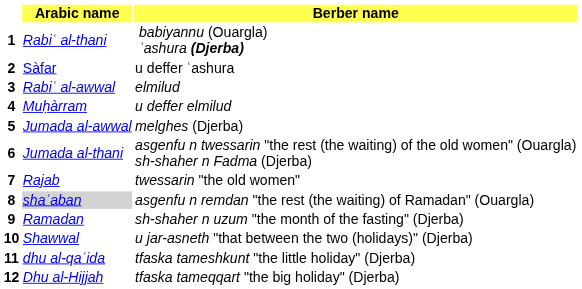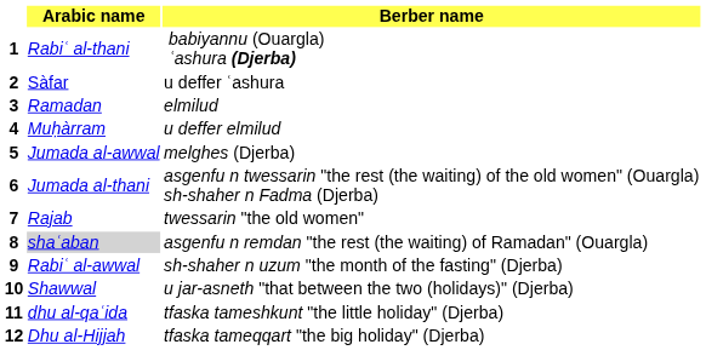 <table>
 <tr>
 <td> </td>
 <th style="background-color:#FFFF50;">Arabic name</th>
 <th style="background-color:#FFFF50;">Berber name</th>
 </tr>
 <tr>
 <th>1</th>
 <td><em><a href='#'>Rabiʿ al-thani</a></em></td>
 <td> <em>babiyannu</em> (Ouargla)<br> <em>ʿashura<strong> (Djerba)</td>
 </tr>
 <tr>
 <th>2</th>
 <td></em><a href='#'>Sàfar</a><em></td>
 <td></em>u deffer ʿashura</strong></td>
 </tr>
 <tr>
 <th>3</th>
-<td><em><a href='#'>Rabiʿ al-awwal</a></em></td>
+<td><em><a href='#'>Ramadan</a></em></td>
 <td><em>elmilud</em></td>
 </tr>
 <tr>
 <th>4</th>
 <td><em><a href='#'>Muḥàrram</a></em></td>
 <td><em>u deffer elmilud</em></td>
 </tr>
 <tr>
 <th>5</th>
 <td><em><a href='#'>Jumada al-awwal</a></em></td>
 <td><em>melghes</em> (Djerba)</td>
 </tr>
 <tr>
 <th>6</th>
 <td><em><a href='#'>Jumada al-thani</a></em></td>
 <td><em>asgenfu n twessarin</em> "the rest (the waiting) of the old women" (Ouargla)<br><em>sh-shaher n Fadma</em> (Djerba)</td>
 </tr>
 <tr>
 <th>7</th>
 <td><em><a href='#'>Rajab</a></em></td>
 <td><em>twessarin</em> "the old women"</td>
 </tr>
 <tr>
 <th>8</th>
 <td style="background: lightgrey;"><em><a href='#'>shaʿaban</a></em></td>
 <td><em>asgenfu n remdan</em> "the rest (the waiting) of Ramadan" (Ouargla)</td>
 </tr>
 <tr>
 <th>9</th>
-<td><em><a href='#'>Ramadan</a></em></td>
+<td><em><a href='#'>Rabiʿ al-awwal</a></em></td>
 <td><em>sh-shaher n uzum</em> "the month of the fasting" (Djerba)</td>
 </tr>
 <tr>
 <th>10</th>
 <td><em><a href='#'>Shawwal</a></em></td>
 <td><em>u jar-asneth</em> "that between the two (holidays)" (Djerba)</td>
 </tr>
 <tr>
 <th>11</th>
 <td><em><a href='#'>dhu al-qaʿida</a></em></td>
 <td><em>tfaska tameshkunt</em> "the little holiday" (Djerba)</td>
 </tr>
 <tr>
 <th>12</th>
 <td><em><a href='#'>Dhu al-Hijjah</a></em></td>
 <td><em>tfaska tameqqart</em> "the big holiday" (Djerba)</td>
 </tr>
 <tr>
 </tr>
 </table>
